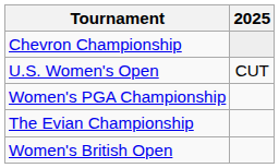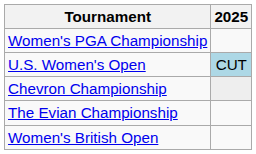 <table class="wikitable" style="font-size:95%;text-align:center;">
 <tr>
 <th>Tournament</th>
 <th>2025</th>
 </tr>
 <tr>
-<td align=left><a href='#'>Chevron Championship</a></td>
-<td style="background:#eeeeee;"></td>
+<td align=left><a href='#'>Women's PGA Championship</a></td>
+<td></td>
 </tr>
 <tr>
 <td align=left><a href='#'>U.S. Women's Open</a></td>
-<td>CUT</td>
+<td style="background: lightblue;">CUT</td>
 </tr>
 <tr>
-<td align=left><a href='#'>Women's PGA Championship</a></td>
-<td></td>
+<td align=left><a href='#'>Chevron Championship</a></td>
+<td style="background:#eeeeee;"></td>
 </tr>
 <tr>
 <td align=left><a href='#'>The Evian Championship</a></td>
 <td></td>
 </tr>
 <tr>
 <td align=left><a href='#'>Women's British Open</a></td>
 <td></td>
 </tr>
 </table>
